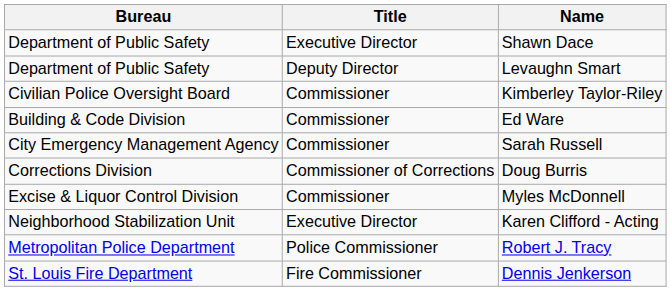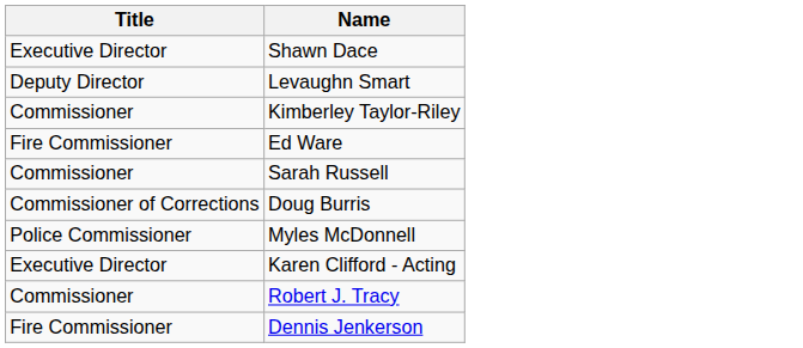 <table class="wikitable sortable">
 <tr>
-<th>Bureau</th>
 <th>Title</th>
 <th>Name</th>
 </tr>
 <tr>
-<td>Department of Public Safety</td>
 <td>Executive Director</td>
 <td>Shawn Dace</td>
 </tr>
 <tr>
-<td>Department of Public Safety</td>
 <td>Deputy Director</td>
 <td>Levaughn Smart</td>
 </tr>
 <tr>
-<td>Civilian Police Oversight Board</td>
 <td>Commissioner</td>
 <td>Kimberley Taylor-Riley</td>
 </tr>
 <tr>
-<td>Building & Code Division</td>
-<td>Commissioner</td>
+<td>Fire Commissioner</td>
 <td>Ed Ware</td>
 </tr>
 <tr>
-<td>City Emergency Management Agency</td>
 <td>Commissioner</td>
 <td>Sarah Russell</td>
 </tr>
 <tr>
-<td>Corrections Division</td>
 <td>Commissioner of Corrections</td>
 <td>Doug Burris</td>
 </tr>
 <tr>
-<td>Excise & Liquor Control Division</td>
-<td>Commissioner</td>
+<td>Police Commissioner</td>
 <td>Myles McDonnell</td>
 </tr>
 <tr>
-<td>Neighborhood Stabilization Unit</td>
 <td>Executive Director</td>
 <td>Karen Clifford - Acting</td>
 </tr>
 <tr>
-<td><a href='#'>Metropolitan Police Department</a></td>
-<td>Police Commissioner</td>
+<td>Commissioner</td>
 <td><a href='#'>Robert J. Tracy</a></td>
 </tr>
 <tr>
-<td><a href='#'>St. Louis Fire Department</a></td>
 <td>Fire Commissioner</td>
 <td><a href='#'>Dennis Jenkerson</a></td>
 </tr>
 </table>
